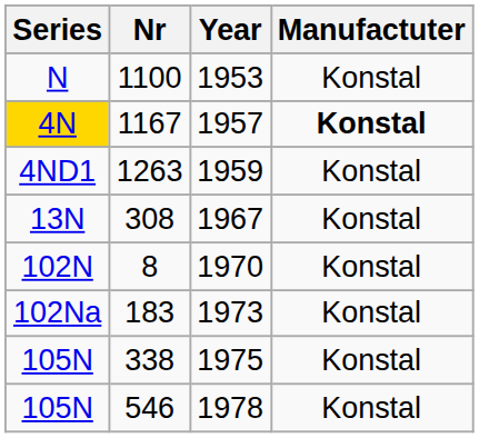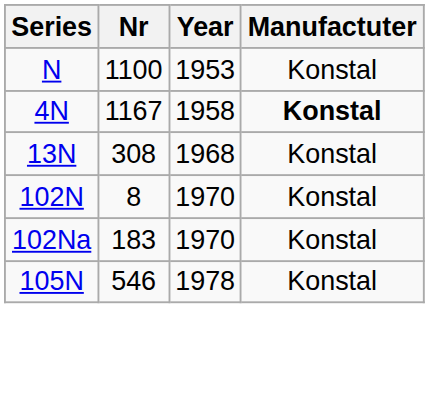 <table class="wikitable sortable" style="text-align:center; font-size:90%;">
 <tr>
 <th>Series</th>
 <th>Nr</th>
 <th>Year</th>
 <th>Manufactuter</th>
 </tr>
 <tr>
 <td><a href='#'>N</a></td>
 <td>1100</td>
 <td>1953</td>
 <td>Konstal</td>
 </tr>
 <tr>
-<td style="background: gold;"><a href='#'>4N</a></td>
+<td><a href='#'>4N</a></td>
 <td>1167</td>
-<td>1957</td>
+<td>1958</td>
 <td><strong>Konstal</strong></td>
-</tr>
-<tr>
-<td><a href='#'>4ND1</a></td>
-<td>1263</td>
-<td>1959</td>
-<td>Konstal</td>
 </tr>
 <tr>
 <td><a href='#'>13N</a></td>
 <td>308</td>
-<td>1967</td>
+<td>1968</td>
 <td>Konstal</td>
 </tr>
 <tr>
 <td><a href='#'>102N</a></td>
 <td>8</td>
 <td>1970</td>
 <td>Konstal</td>
 </tr>
 <tr>
 <td><a href='#'>102Na</a></td>
 <td>183</td>
-<td>1973</td>
-<td>Konstal</td>
-</tr>
-<tr>
-<td><a href='#'>105N</a></td>
-<td>338</td>
-<td>1975</td>
+<td>1970</td>
 <td>Konstal</td>
 </tr>
 <tr>
 <td><a href='#'>105N</a></td>
 <td>546</td>
 <td>1978</td>
 <td>Konstal</td>
 </tr>
 </table>
